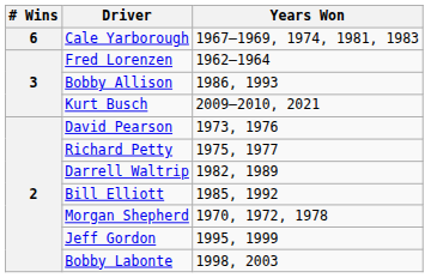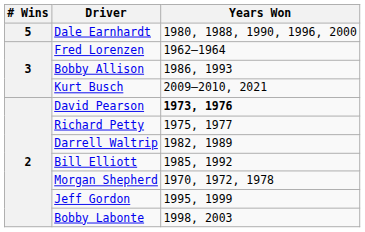 <table class="wikitable" style="font-size: 95%;">
 <tr>
 <th># Wins</th>
 <th>Driver</th>
 <th>Years Won</th>
 </tr>
 <tr>
-<th>6</th>
-<td><a href='#'>Cale Yarborough</a></td>
-<td>1967–1969, 1974, 1981, 1983</td>
+<th>5</th>
+<td><a href='#'>Dale Earnhardt</a></td>
+<td>1980, 1988, 1990, 1996, 2000</td>
 </tr>
 <tr>
 <th rowspan="3">3</th>
 <td><a href='#'>Fred Lorenzen</a></td>
 <td>1962–1964</td>
 </tr>
 <tr>
 <td><a href='#'>Bobby Allison</a></td>
 <td>1986, 1993</td>
 </tr>
 <tr>
 <td><a href='#'>Kurt Busch</a></td>
 <td>2009–2010, 2021</td>
 </tr>
 <tr>
 <th rowspan="7">2</th>
 <td><a href='#'>David Pearson</a></td>
-<td>1973, 1976</td>
+<td><strong>1973, 1976</strong></td>
 </tr>
 <tr>
 <td><a href='#'>Richard Petty</a></td>
 <td>1975, 1977</td>
 </tr>
 <tr>
 <td><a href='#'>Darrell Waltrip</a></td>
 <td>1982, 1989</td>
 </tr>
 <tr>
 <td><a href='#'>Bill Elliott</a></td>
 <td>1985, 1992</td>
 </tr>
 <tr>
 <td><a href='#'>Morgan Shepherd</a></td>
 <td>1970, 1972, 1978</td>
 </tr>
 <tr>
 <td><a href='#'>Jeff Gordon</a></td>
 <td>1995, 1999</td>
 </tr>
 <tr>
 <td><a href='#'>Bobby Labonte</a></td>
 <td>1998, 2003</td>
 </tr>
 </table>
